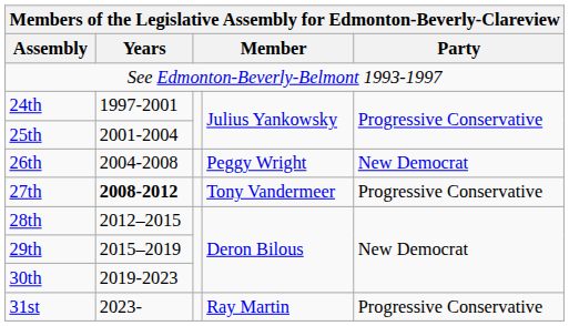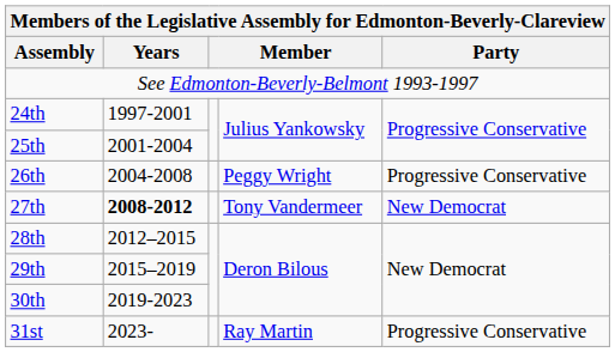 <table class="wikitable" align=right>
 <tr>
 <th colspan=5>Members of the Legislative Assembly for Edmonton-Beverly-Clareview</th>
 </tr>
 <tr>
 <th>Assembly</th>
 <th>Years</th>
 <th colspan="2">Member</th>
 <th>Party</th>
 </tr>
 <tr>
 <td align="center" colspan=5><em>See <a href='#'>Edmonton-Beverly-Belmont</a> 1993-1997</em></td>
 </tr>
 <tr>
 <td><a href='#'>24th</a></td>
 <td>1997-2001</td>
 <td rowspan=2 ></td>
 <td rowspan=2><a href='#'>Julius Yankowsky</a></td>
 <td rowspan=2><a href='#'>Progressive Conservative</a></td>
 </tr>
 <tr>
 <td><a href='#'>25th</a></td>
 <td>2001-2004</td>
 </tr>
 <tr>
 <td><a href='#'>26th</a></td>
 <td>2004-2008</td>
 <td></td>
 <td><a href='#'>Peggy Wright</a></td>
-<td><a href='#'>New Democrat</a></td>
+<td>Progressive Conservative</td>
 </tr>
 <tr>
 <td><a href='#'>27th</a></td>
 <td><strong>2008-2012</strong></td>
 <td></td>
 <td><a href='#'>Tony Vandermeer</a></td>
-<td>Progressive Conservative</td>
+<td><a href='#'>New Democrat</a></td>
 </tr>
 <tr>
 <td><a href='#'>28th</a></td>
 <td>2012–2015</td>
 <td rowspan=3 ></td>
 <td rowspan=3><a href='#'>Deron Bilous</a></td>
 <td rowspan=3>New Democrat</td>
 </tr>
 <tr>
 <td><a href='#'>29th</a></td>
 <td>2015–2019</td>
 </tr>
 <tr>
 <td><a href='#'>30th</a></td>
 <td>2019-2023</td>
 </tr>
 <tr>
 <td><a href='#'>31st</a></td>
 <td>2023-</td>
 <td></td>
 <td><a href='#'>Ray Martin</a></td>
 <td>Progressive Conservative</td>
 </tr>
 </table>
